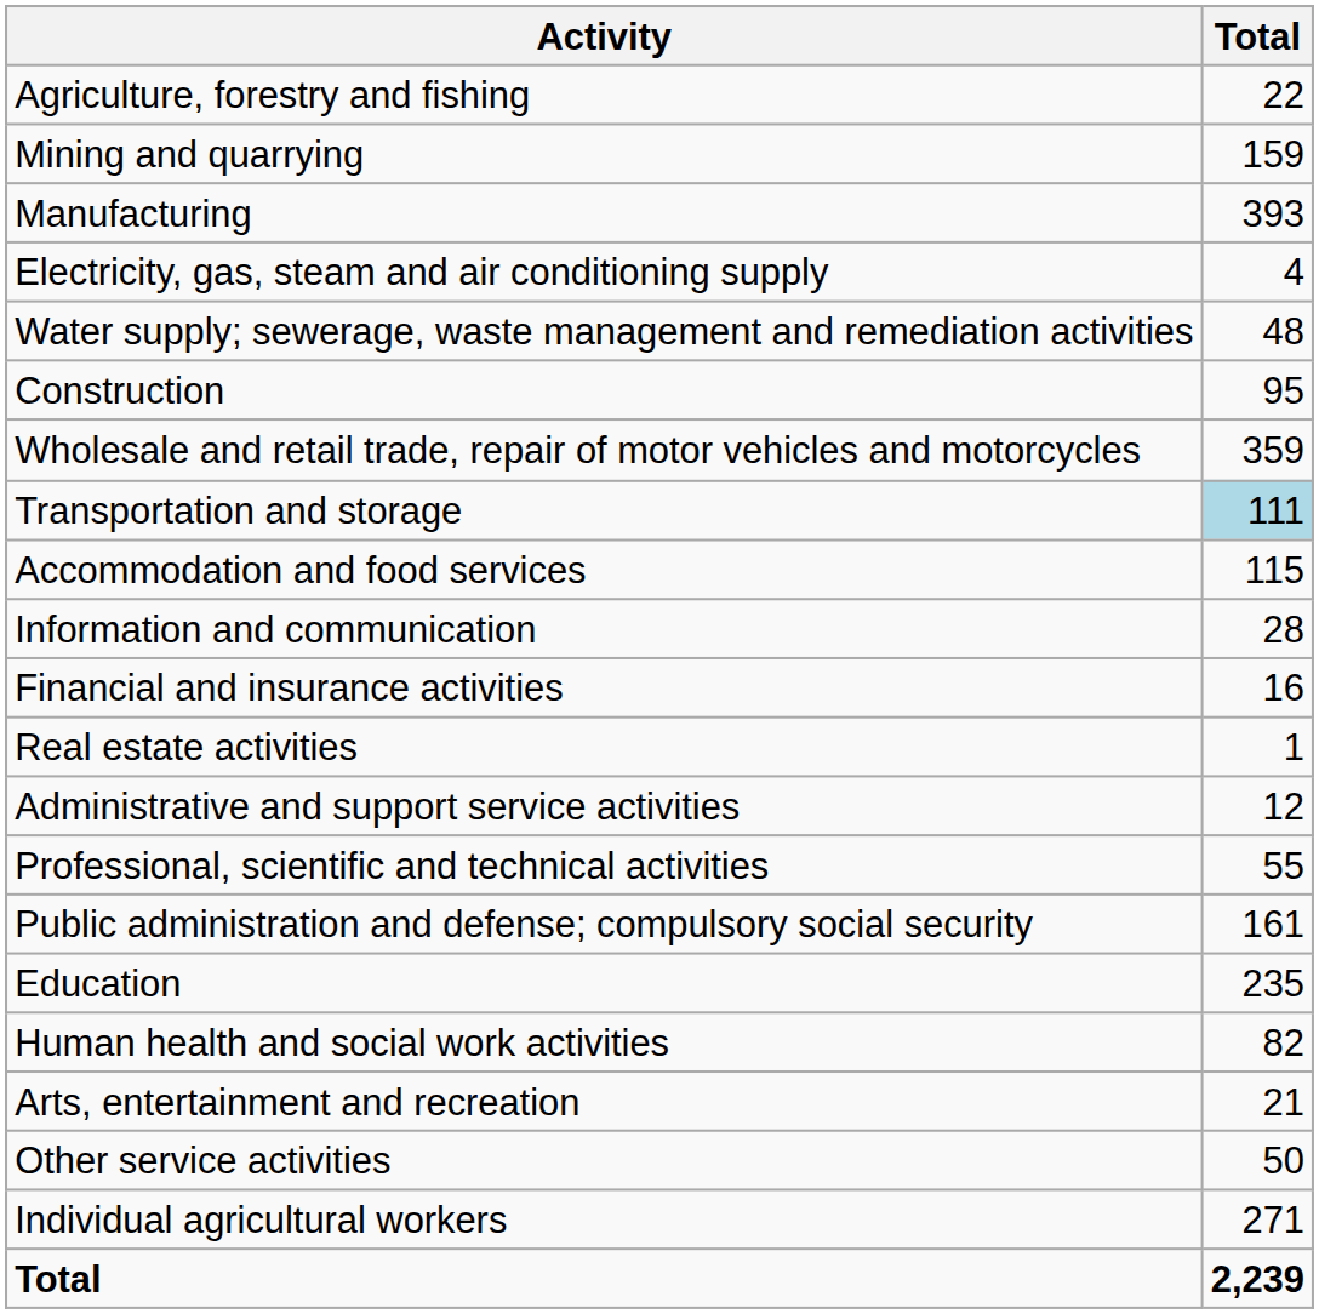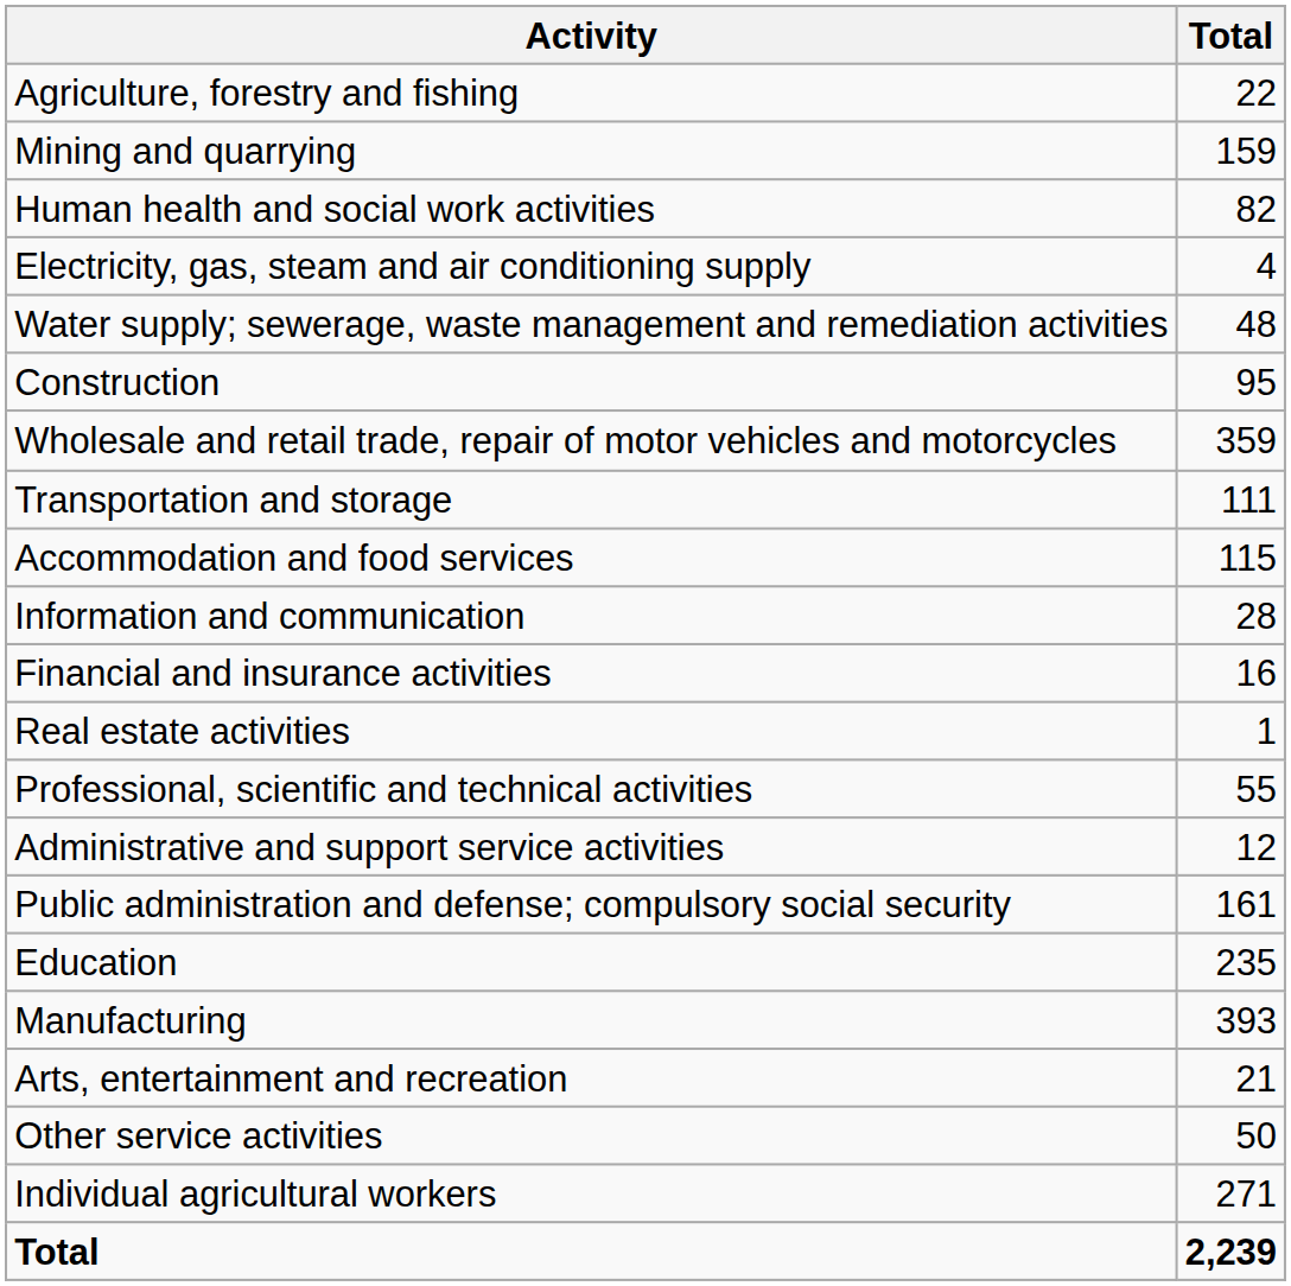 <table class="wikitable sortable" style="font-size:95%;">
 <tr>
 <th>Activity</th>
 <th>Total</th>
 </tr>
 <tr>
 <td>Agriculture, forestry and fishing</td>
 <td align="right">22</td>
 </tr>
 <tr>
 <td>Mining and quarrying</td>
 <td align="right">159</td>
 </tr>
 <tr>
-<td>Manufacturing</td>
-<td align="right">393</td>
+<td>Human health and social work activities</td>
+<td align="right">82</td>
 </tr>
 <tr>
 <td>Electricity, gas, steam and air conditioning supply</td>
 <td align="right">4</td>
 </tr>
 <tr>
 <td>Water supply; sewerage, waste management and remediation activities</td>
 <td align="right">48</td>
 </tr>
 <tr>
 <td>Construction</td>
 <td align="right">95</td>
 </tr>
 <tr>
 <td>Wholesale and retail trade, repair of motor vehicles and motorcycles</td>
 <td align="right">359</td>
 </tr>
 <tr>
 <td>Transportation and storage</td>
-<td align="right" style="background: lightblue;">111</td>
+<td align="right">111</td>
 </tr>
 <tr>
 <td>Accommodation and food services</td>
 <td align="right">115</td>
 </tr>
 <tr>
 <td>Information and communication</td>
 <td align="right">28</td>
 </tr>
 <tr>
 <td>Financial and insurance activities</td>
 <td align="right">16</td>
 </tr>
 <tr>
 <td>Real estate activities</td>
 <td align="right">1</td>
 </tr>
 <tr>
+<td>Professional, scientific and technical activities</td>
+<td align="right">55</td>
+</tr>
+<tr>
 <td>Administrative and support service activities</td>
 <td align="right">12</td>
-</tr>
-<tr>
-<td>Professional, scientific and technical activities</td>
-<td align="right">55</td>
 </tr>
 <tr>
 <td>Public administration and defense; compulsory social security</td>
 <td align="right">161</td>
 </tr>
 <tr>
 <td>Education</td>
 <td align="right">235</td>
 </tr>
 <tr>
-<td>Human health and social work activities</td>
-<td align="right">82</td>
+<td>Manufacturing</td>
+<td align="right">393</td>
 </tr>
 <tr>
 <td>Arts, entertainment and recreation</td>
 <td align="right">21</td>
 </tr>
 <tr>
 <td>Other service activities</td>
 <td align="right">50</td>
 </tr>
 <tr>
 <td>Individual agricultural workers</td>
 <td align="right">271</td>
 </tr>
 <tr class="sortbottom">
 <td><strong>Total</strong></td>
 <td align="right"><strong>2,239</strong></td>
 </tr>
 </table>
